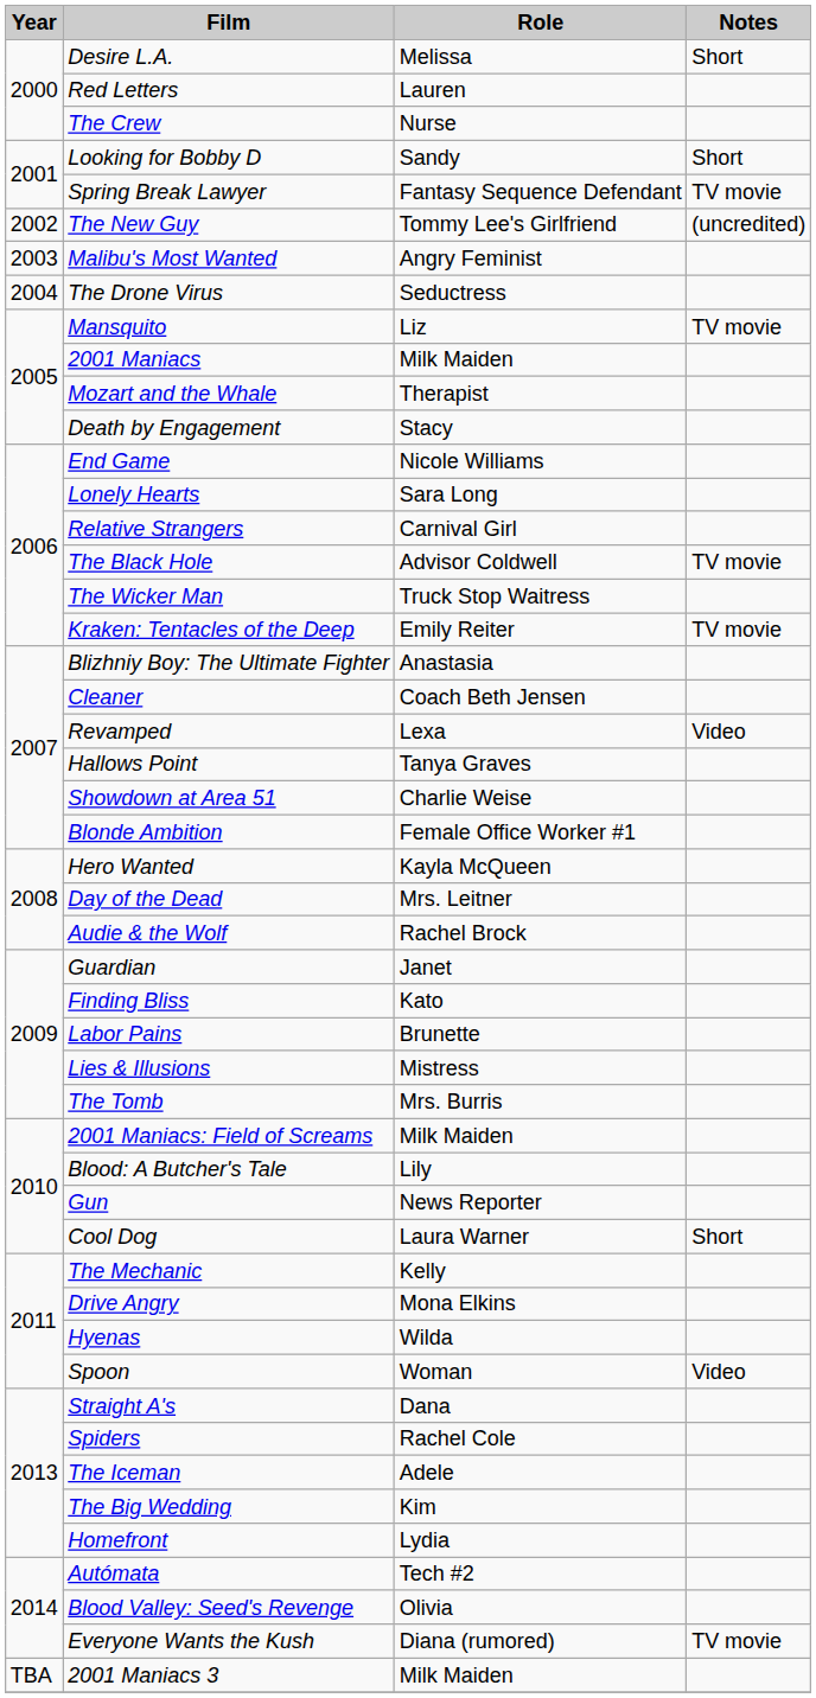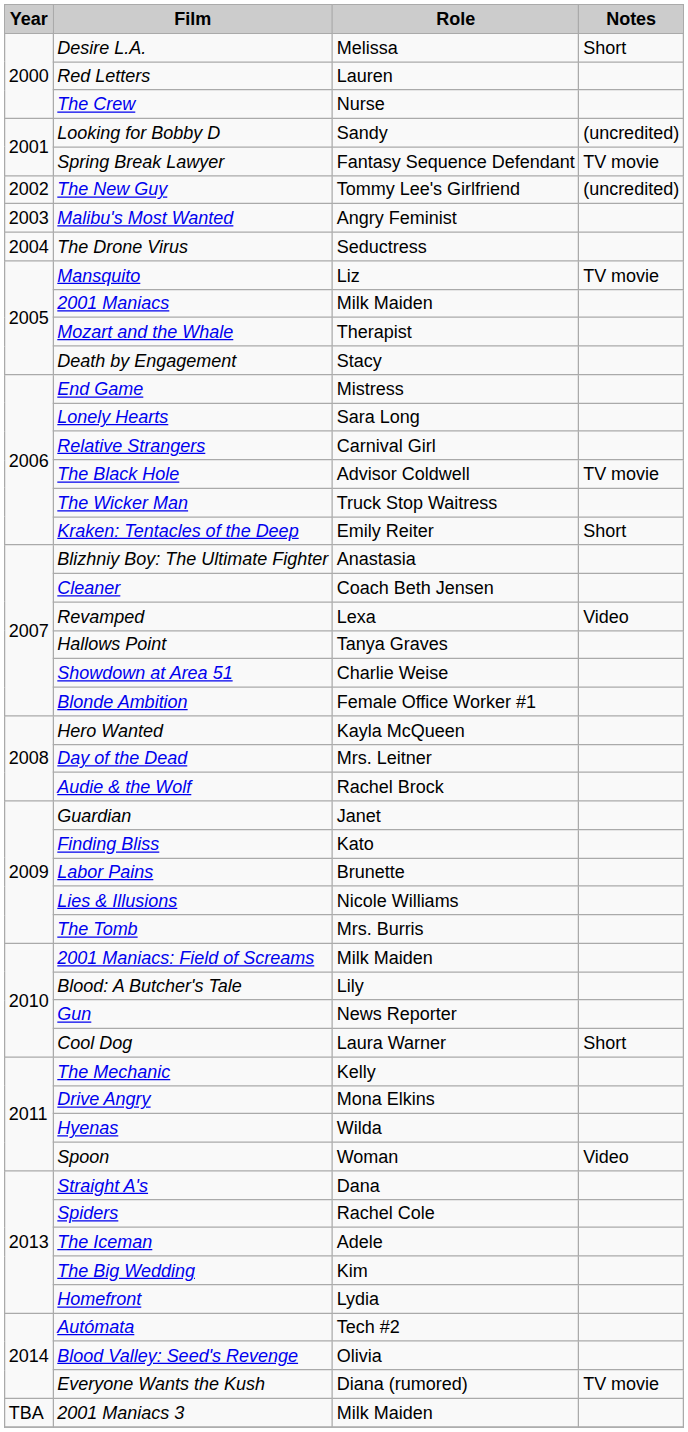 <table class="wikitable" style="font-size:90%;">
 <tr>
 <th style="background: #CCCCCC;">Year</th>
 <th style="background: #CCCCCC;">Film</th>
 <th style="background: #CCCCCC;">Role</th>
 <th style="background: #CCCCCC;">Notes</th>
 </tr>
 <tr>
 <td rowspan=3>2000</td>
 <td><em>Desire L.A.</em></td>
 <td>Melissa</td>
 <td>Short</td>
 </tr>
 <tr>
 <td><em>Red Letters</em></td>
 <td>Lauren</td>
 <td></td>
 </tr>
 <tr>
 <td><em><a href='#'>The Crew</a></em></td>
 <td>Nurse</td>
 <td></td>
 </tr>
 <tr>
 <td rowspan=2>2001</td>
 <td><em>Looking for Bobby D</em></td>
 <td>Sandy</td>
-<td>Short</td>
+<td>(uncredited)</td>
 </tr>
 <tr>
 <td><em>Spring Break Lawyer</em></td>
 <td>Fantasy Sequence Defendant</td>
 <td>TV movie</td>
 </tr>
 <tr>
 <td>2002</td>
 <td><em><a href='#'>The New Guy</a></em></td>
 <td>Tommy Lee's Girlfriend</td>
 <td>(uncredited)</td>
 </tr>
 <tr>
 <td>2003</td>
 <td><em><a href='#'>Malibu's Most Wanted</a></em></td>
 <td>Angry Feminist</td>
 <td></td>
 </tr>
 <tr>
 <td>2004</td>
 <td><em>The Drone Virus</em></td>
 <td>Seductress</td>
 <td></td>
 </tr>
 <tr>
 <td rowspan=4>2005</td>
 <td><em><a href='#'>Mansquito</a></em></td>
 <td>Liz</td>
 <td>TV movie</td>
 </tr>
 <tr>
 <td><em><a href='#'>2001 Maniacs</a></em></td>
 <td>Milk Maiden</td>
 <td></td>
 </tr>
 <tr>
 <td><em><a href='#'>Mozart and the Whale</a></em></td>
 <td>Therapist</td>
 <td></td>
 </tr>
 <tr>
 <td><em>Death by Engagement</em></td>
 <td>Stacy</td>
 <td></td>
 </tr>
 <tr>
 <td rowspan=6>2006</td>
 <td><em><a href='#'>End Game</a></em></td>
-<td>Nicole Williams</td>
+<td>Mistress</td>
 <td></td>
 </tr>
 <tr>
 <td><em><a href='#'>Lonely Hearts</a></em></td>
 <td>Sara Long</td>
 <td></td>
 </tr>
 <tr>
 <td><em><a href='#'>Relative Strangers</a></em></td>
 <td>Carnival Girl</td>
 <td></td>
 </tr>
 <tr>
 <td><em><a href='#'>The Black Hole</a></em></td>
 <td>Advisor Coldwell</td>
 <td>TV movie</td>
 </tr>
 <tr>
 <td><em><a href='#'>The Wicker Man</a></em></td>
 <td>Truck Stop Waitress</td>
 <td></td>
 </tr>
 <tr>
 <td><em><a href='#'>Kraken: Tentacles of the Deep</a></em></td>
 <td>Emily Reiter</td>
-<td>TV movie</td>
+<td>Short</td>
 </tr>
 <tr>
 <td rowspan=6>2007</td>
 <td><em>Blizhniy Boy: The Ultimate Fighter</em></td>
 <td>Anastasia</td>
 <td></td>
 </tr>
 <tr>
 <td><em><a href='#'>Cleaner</a></em></td>
 <td>Coach Beth Jensen</td>
 <td></td>
 </tr>
 <tr>
 <td><em>Revamped</em></td>
 <td>Lexa</td>
 <td>Video</td>
 </tr>
 <tr>
 <td><em>Hallows Point</em></td>
 <td>Tanya Graves</td>
 <td></td>
 </tr>
 <tr>
 <td><em><a href='#'>Showdown at Area 51</a></em></td>
 <td>Charlie Weise</td>
 <td></td>
 </tr>
 <tr>
 <td><em><a href='#'>Blonde Ambition</a></em></td>
 <td>Female Office Worker #1</td>
 <td></td>
 </tr>
 <tr>
 <td rowspan=3>2008</td>
 <td><em>Hero Wanted</em></td>
 <td>Kayla McQueen</td>
 <td></td>
 </tr>
 <tr>
 <td><em><a href='#'>Day of the Dead</a></em></td>
 <td>Mrs. Leitner</td>
 <td></td>
 </tr>
 <tr>
 <td><em><a href='#'>Audie & the Wolf</a></em></td>
 <td>Rachel Brock</td>
 <td></td>
 </tr>
 <tr>
 <td rowspan=5>2009</td>
 <td><em>Guardian</em></td>
 <td>Janet</td>
 <td></td>
 </tr>
 <tr>
 <td><em><a href='#'>Finding Bliss</a></em></td>
 <td>Kato</td>
 <td></td>
 </tr>
 <tr>
 <td><em><a href='#'>Labor Pains</a></em></td>
 <td>Brunette</td>
 <td></td>
 </tr>
 <tr>
 <td><em><a href='#'>Lies & Illusions</a></em></td>
-<td>Mistress</td>
+<td>Nicole Williams</td>
 <td></td>
 </tr>
 <tr>
 <td><em><a href='#'>The Tomb</a></em></td>
 <td>Mrs. Burris</td>
 <td></td>
 </tr>
 <tr>
 <td rowspan=4>2010</td>
 <td><em><a href='#'>2001 Maniacs: Field of Screams</a></em></td>
 <td>Milk Maiden</td>
 <td></td>
 </tr>
 <tr>
 <td><em>Blood: A Butcher's Tale</em></td>
 <td>Lily</td>
 <td></td>
 </tr>
 <tr>
 <td><em><a href='#'>Gun</a></em></td>
 <td>News Reporter</td>
 <td></td>
 </tr>
 <tr>
 <td><em>Cool Dog</em></td>
 <td>Laura Warner</td>
 <td>Short</td>
 </tr>
 <tr>
 <td rowspan=4>2011</td>
 <td><em><a href='#'>The Mechanic</a></em></td>
 <td>Kelly</td>
 <td></td>
 </tr>
 <tr>
 <td><em><a href='#'>Drive Angry</a></em></td>
 <td>Mona Elkins</td>
 <td></td>
 </tr>
 <tr>
 <td><em><a href='#'>Hyenas</a></em></td>
 <td>Wilda</td>
 <td></td>
 </tr>
 <tr>
 <td><em>Spoon</em></td>
 <td>Woman</td>
 <td>Video</td>
 </tr>
 <tr>
 <td rowspan=5>2013</td>
 <td><em><a href='#'>Straight A's</a></em></td>
 <td>Dana</td>
 <td></td>
 </tr>
 <tr>
 <td><em><a href='#'>Spiders</a></em></td>
 <td>Rachel Cole</td>
 <td></td>
 </tr>
 <tr>
 <td><em><a href='#'>The Iceman</a></em></td>
 <td>Adele</td>
 <td></td>
 </tr>
 <tr>
 <td><em><a href='#'>The Big Wedding</a></em></td>
 <td>Kim</td>
 <td></td>
 </tr>
 <tr>
 <td><em><a href='#'>Homefront</a></em></td>
 <td>Lydia</td>
 <td></td>
 </tr>
 <tr>
 <td rowspan=3>2014</td>
 <td><em><a href='#'>Autómata</a></em></td>
 <td>Tech #2</td>
 <td></td>
 </tr>
 <tr>
 <td><em><a href='#'>Blood Valley: Seed's Revenge</a></em></td>
 <td>Olivia</td>
 <td></td>
 </tr>
 <tr>
 <td><em>Everyone Wants the Kush</em></td>
 <td>Diana (rumored)</td>
 <td>TV movie</td>
 </tr>
 <tr>
 <td>TBA</td>
 <td><em>2001 Maniacs 3</em></td>
 <td>Milk Maiden</td>
 <td></td>
 </tr>
 <tr>
 </tr>
 </table>
